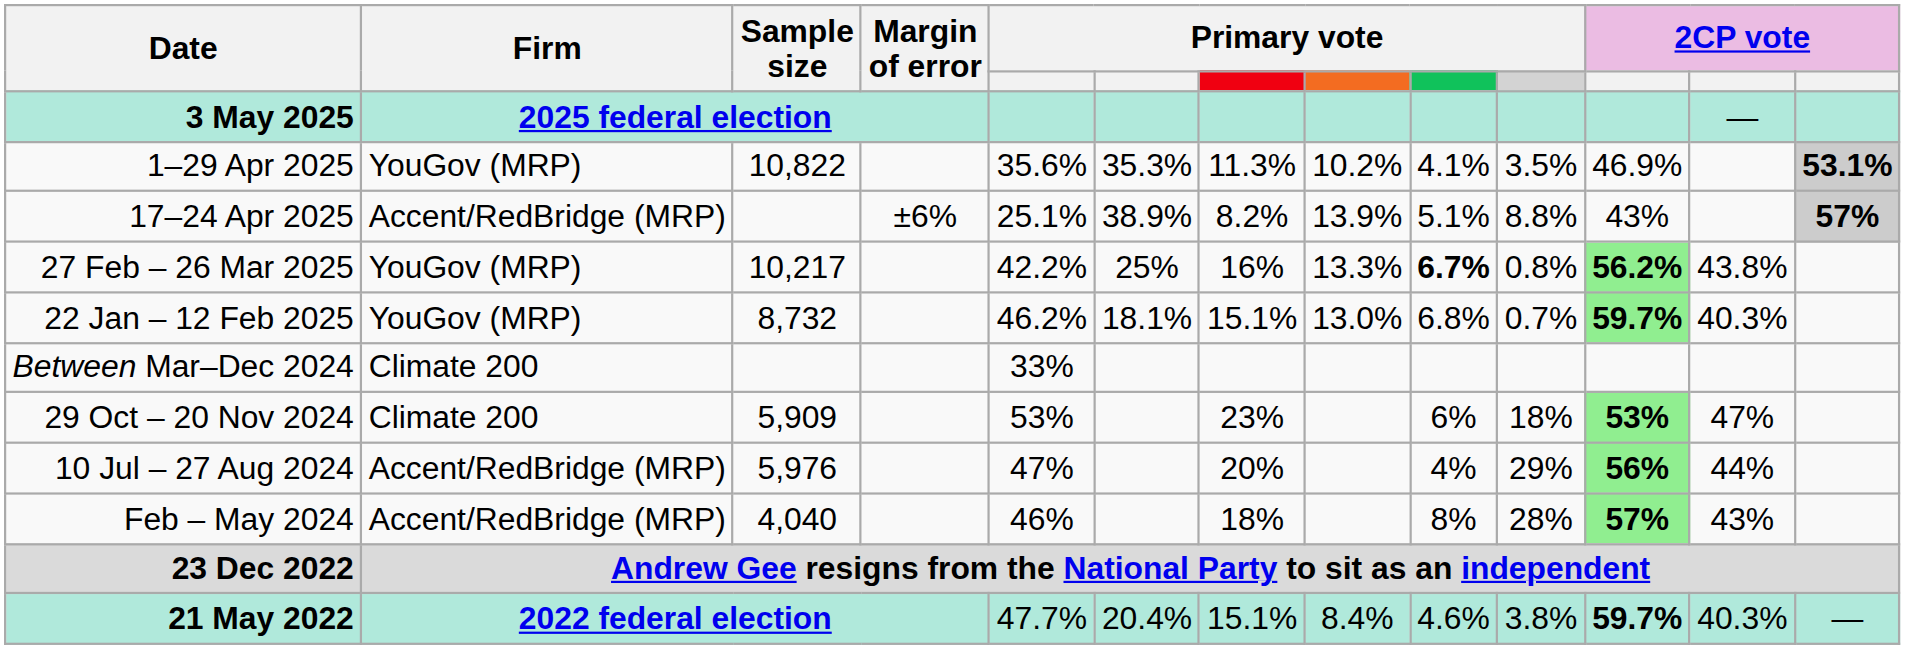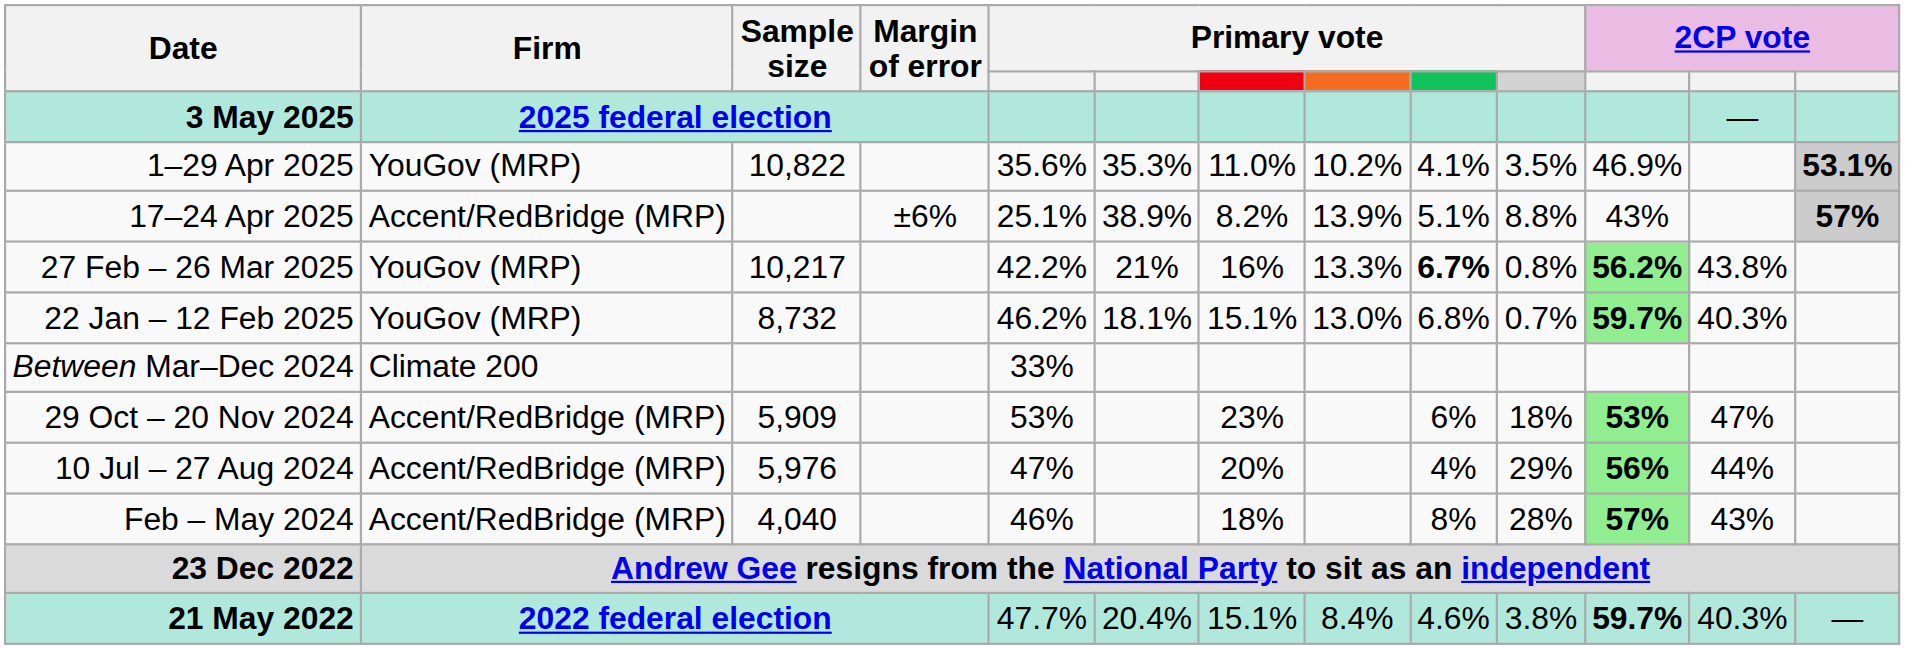 <table class="nowrap wikitable tpl-blanktable" style=text-align:center;font-size:90%>
 <tr>
 <th rowspan=2>Date</th>
 <th rowspan=2>Firm</th>
 <th rowspan=2>Sample<br>size</th>
 <th rowspan=2>Margin<br>of error</th>
 <th colspan=6>Primary vote</th>
 <th colspan=3 class=unsortable style=background:#ebbce3><a href='#'>2CP vote</a></th>
 </tr>
 <tr>
 <th style=background:></th>
 <th style=background:></th>
 <th style="background:#F00011"></th>
 <th style=background:#f36c21></th>
 <th style=background:#10C25B></th>
 <th style=background:lightgray></th>
 <th style=background:></th>
 <th style=background:></th>
 <th style=background:></th>
 </tr>
 <tr style=background:#b0e9db>
 <td style=text-align:right data-sort-value=21-May-2022><strong>3 May 2025</strong></td>
 <td colspan=3 style=text-align:center><strong><a href='#'>2025 federal election</a></strong></td>
 <td></td>
 <td></td>
 <td></td>
 <td></td>
 <td></td>
 <td></td>
 <td></td>
 <td>—</td>
 <td></td>
 </tr>
 <tr>
 <td align=right>1–29 Apr 2025</td>
 <td align=left>YouGov (MRP)</td>
 <td>10,822</td>
 <td></td>
 <td>35.6%</td>
 <td>35.3%</td>
-<td>11.3%</td>
+<td>11.0%</td>
 <td>10.2%</td>
 <td>4.1%</td>
 <td>3.5%</td>
 <td>46.9%</td>
 <td></td>
 <th style=background:#cccccc>53.1%</th>
 </tr>
 <tr>
 <td align=right>17–24 Apr 2025</td>
 <td align=left>Accent/RedBridge (MRP)</td>
 <td></td>
 <td>±6%</td>
 <td>25.1%</td>
 <td>38.9%</td>
 <td>8.2%</td>
 <td>13.9%</td>
 <td>5.1%</td>
 <td>8.8%</td>
 <td>43%</td>
 <td></td>
 <th style="background:#cccccc">57%</th>
 </tr>
 <tr>
 <td align=right>27 Feb – 26 Mar 2025</td>
 <td align=left>YouGov (MRP)</td>
 <td>10,217</td>
 <td></td>
 <td>42.2%</td>
-<td>25%</td>
+<td>21%</td>
 <td>16%</td>
 <td>13.3%</td>
 <td><strong>6.7%</strong></td>
 <td>0.8%</td>
 <th style=background:#90EE90>56.2%</th>
 <td>43.8%</td>
 <td></td>
 </tr>
 <tr>
 <td align=right>22 Jan – 12 Feb 2025</td>
 <td align=left>YouGov (MRP)</td>
 <td>8,732</td>
 <td></td>
 <td>46.2%</td>
 <td>18.1%</td>
 <td>15.1%</td>
 <td>13.0%</td>
 <td>6.8%</td>
 <td>0.7%</td>
 <th style=background:#90EE90>59.7%</th>
 <td>40.3%</td>
 <td></td>
 </tr>
 <tr>
 <td><em>Between</em> Mar–Dec 2024</td>
 <td align=left>Climate 200</td>
 <td></td>
 <td></td>
 <td>33%</td>
 <td></td>
 <td></td>
 <td></td>
 <td></td>
 <td></td>
 <td></td>
 <td></td>
 <td></td>
 </tr>
 <tr>
 <td align=right>29 Oct – 20 Nov 2024</td>
-<td align=left>Climate 200</td>
+<td align=left>Accent/RedBridge (MRP)</td>
 <td>5,909</td>
 <td></td>
 <td>53%</td>
 <td></td>
 <td>23%</td>
 <td></td>
 <td>6%</td>
 <td>18%</td>
 <th style=background:#90EE90><strong>53%</strong></th>
 <td>47%</td>
 <td></td>
 </tr>
 <tr>
 <td align=right>10 Jul – 27 Aug 2024</td>
 <td align=left>Accent/RedBridge (MRP)</td>
 <td>5,976</td>
 <td></td>
 <td>47%</td>
 <td></td>
 <td>20%</td>
 <td></td>
 <td>4%</td>
 <td>29%</td>
 <th style=background:#90EE90>56%</th>
 <td>44%</td>
 <td></td>
 </tr>
 <tr>
 <td align=right>Feb – May 2024</td>
 <td align=left>Accent/RedBridge (MRP)</td>
 <td>4,040</td>
 <td></td>
 <td>46%</td>
 <td></td>
 <td>18%</td>
 <td></td>
 <td>8%</td>
 <td>28%</td>
 <th style="background:#90EE90">57%</th>
 <td>43%</td>
 <td></td>
 </tr>
 <tr style=background:#DADADA;font-weight:bold>
 <td style=text-align:right data-sort-value=13-April-2024>23 Dec 2022</td>
 <td colspan=13><a href='#'>Andrew Gee</a> resigns from the <a href='#'>National Party</a> to sit as an <a href='#'>independent</a></td>
 </tr>
 <tr style="background:#b0e9db">
 <td style="text-align:right" data-sort-value="21-May-2022"><strong>21 May 2022</strong></td>
 <td colspan="3" style="text-align:center"><strong><a href='#'>2022 federal election</a></strong></td>
 <td>47.7%</td>
 <td>20.4%</td>
 <td>15.1%</td>
 <td>8.4%</td>
 <td>4.6%</td>
 <td>3.8%</td>
 <td><strong>59.7%</strong></td>
 <td>40.3%</td>
 <td>—</td>
 </tr>
 </table>
